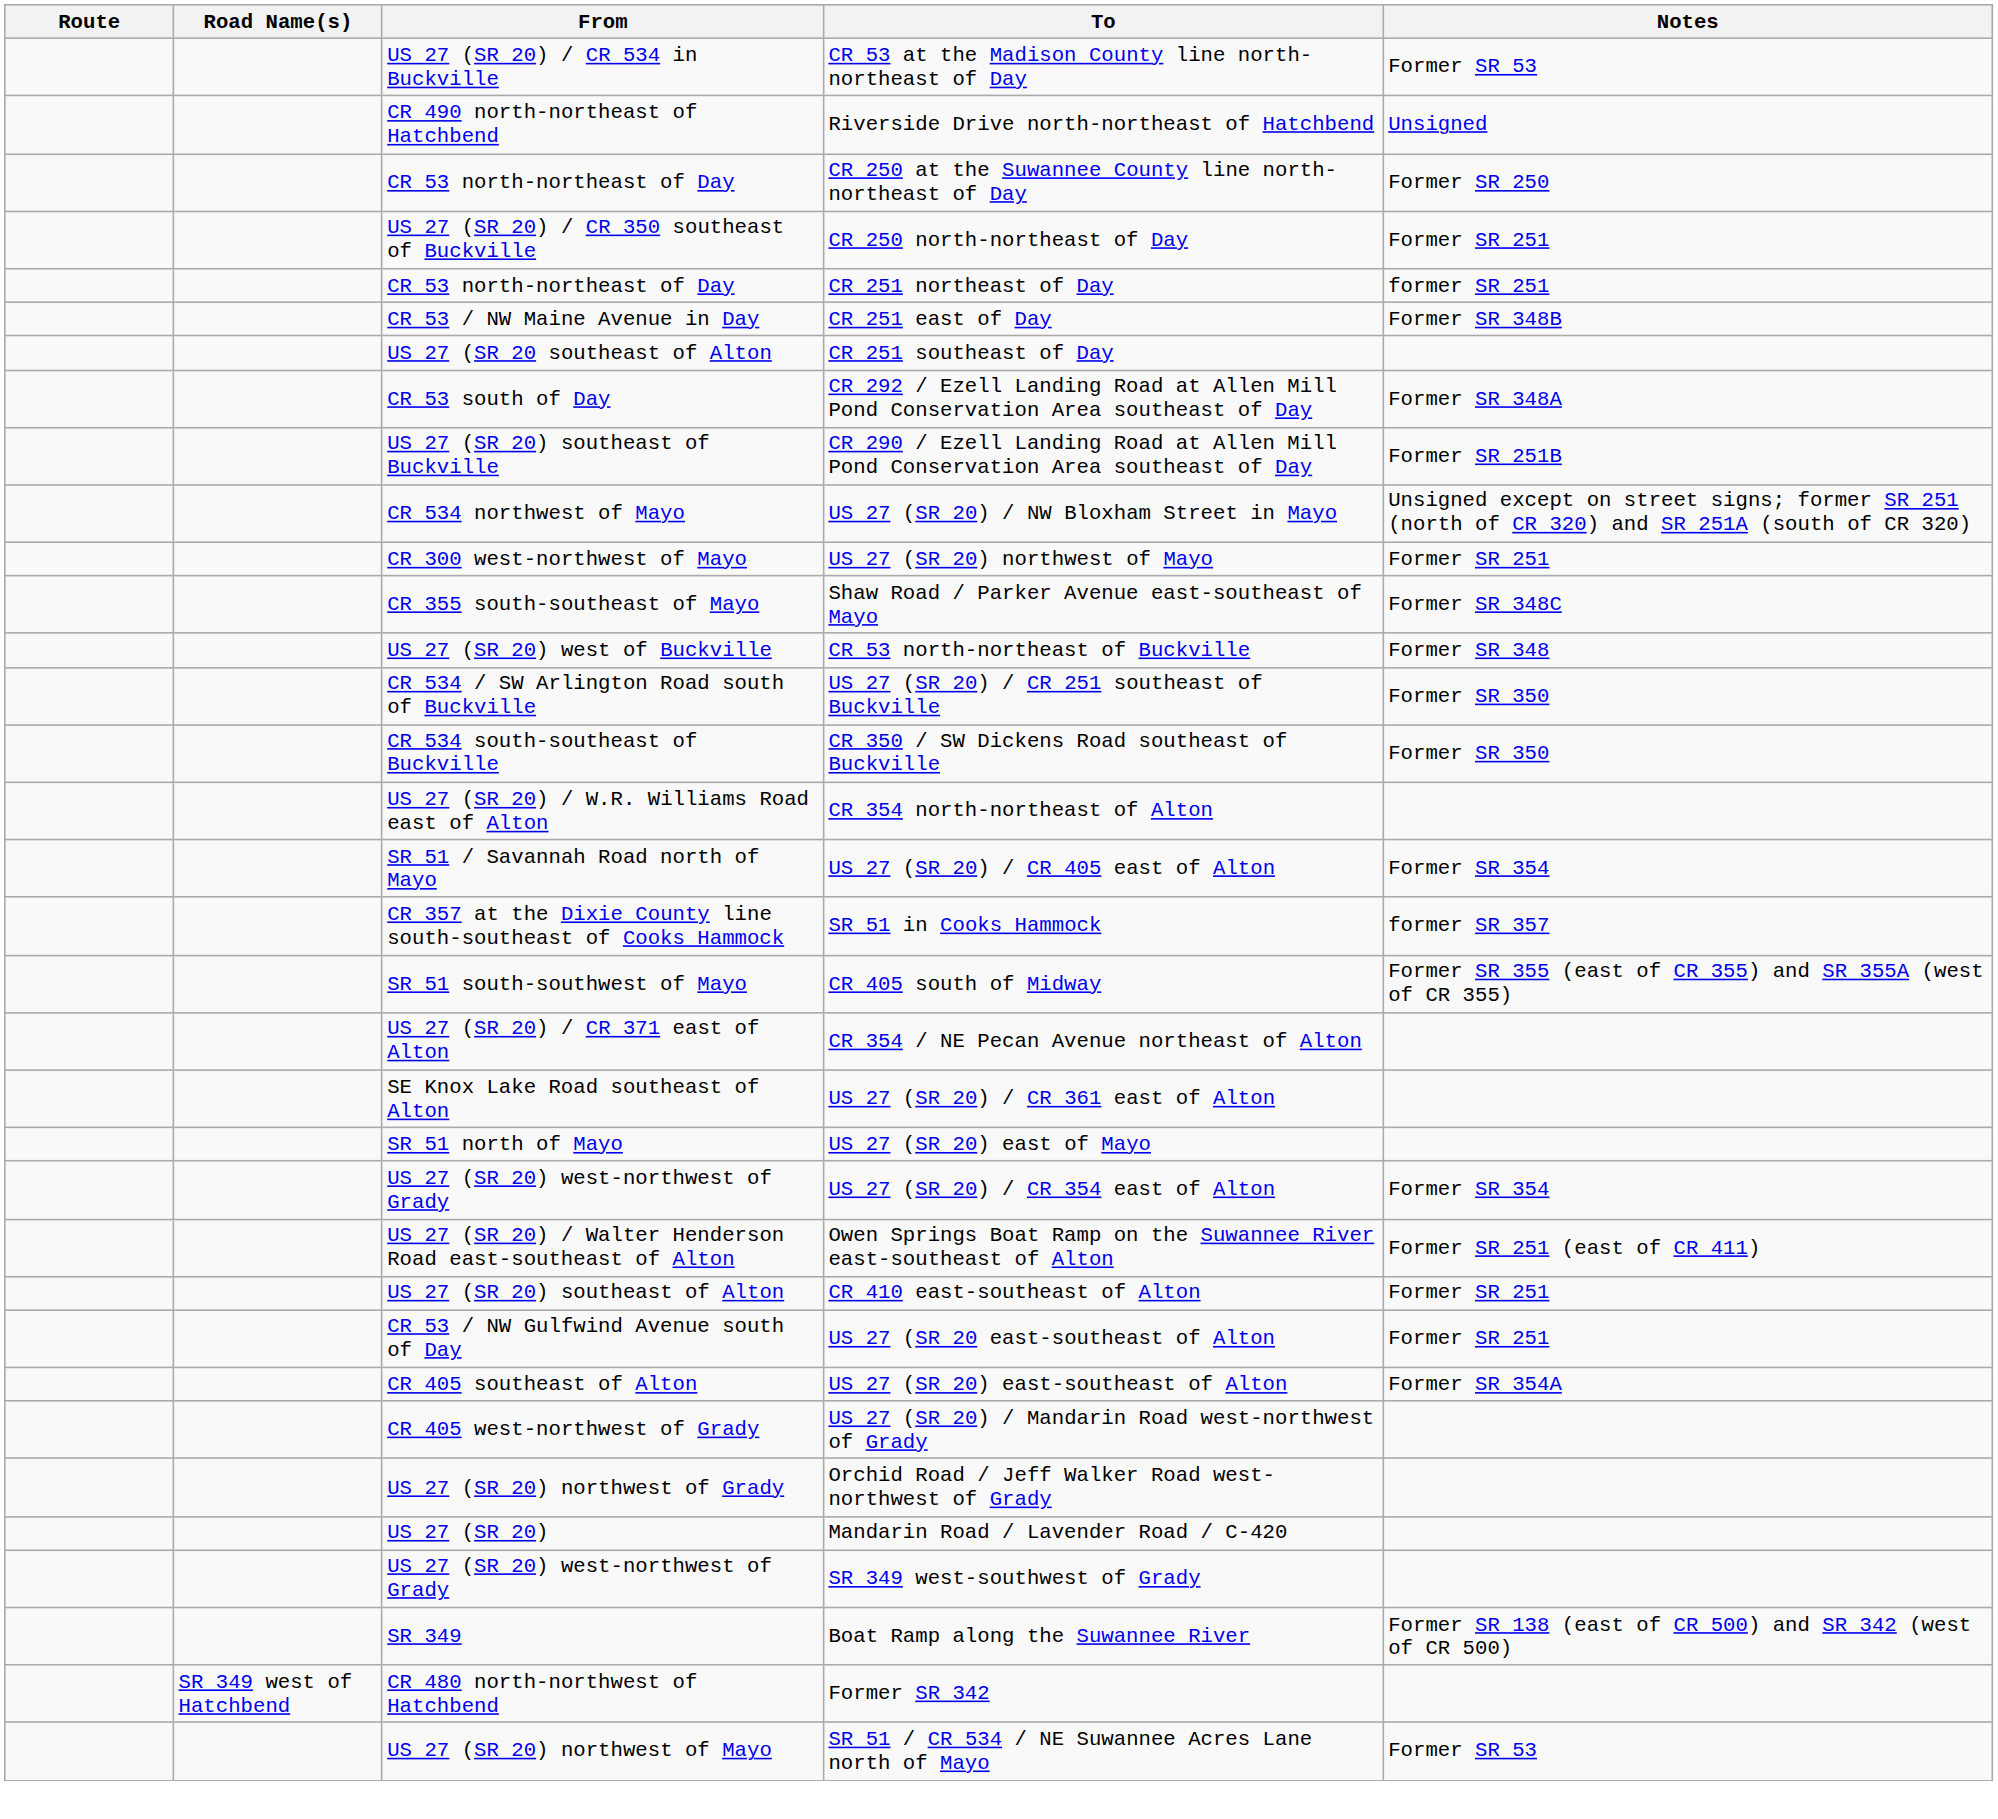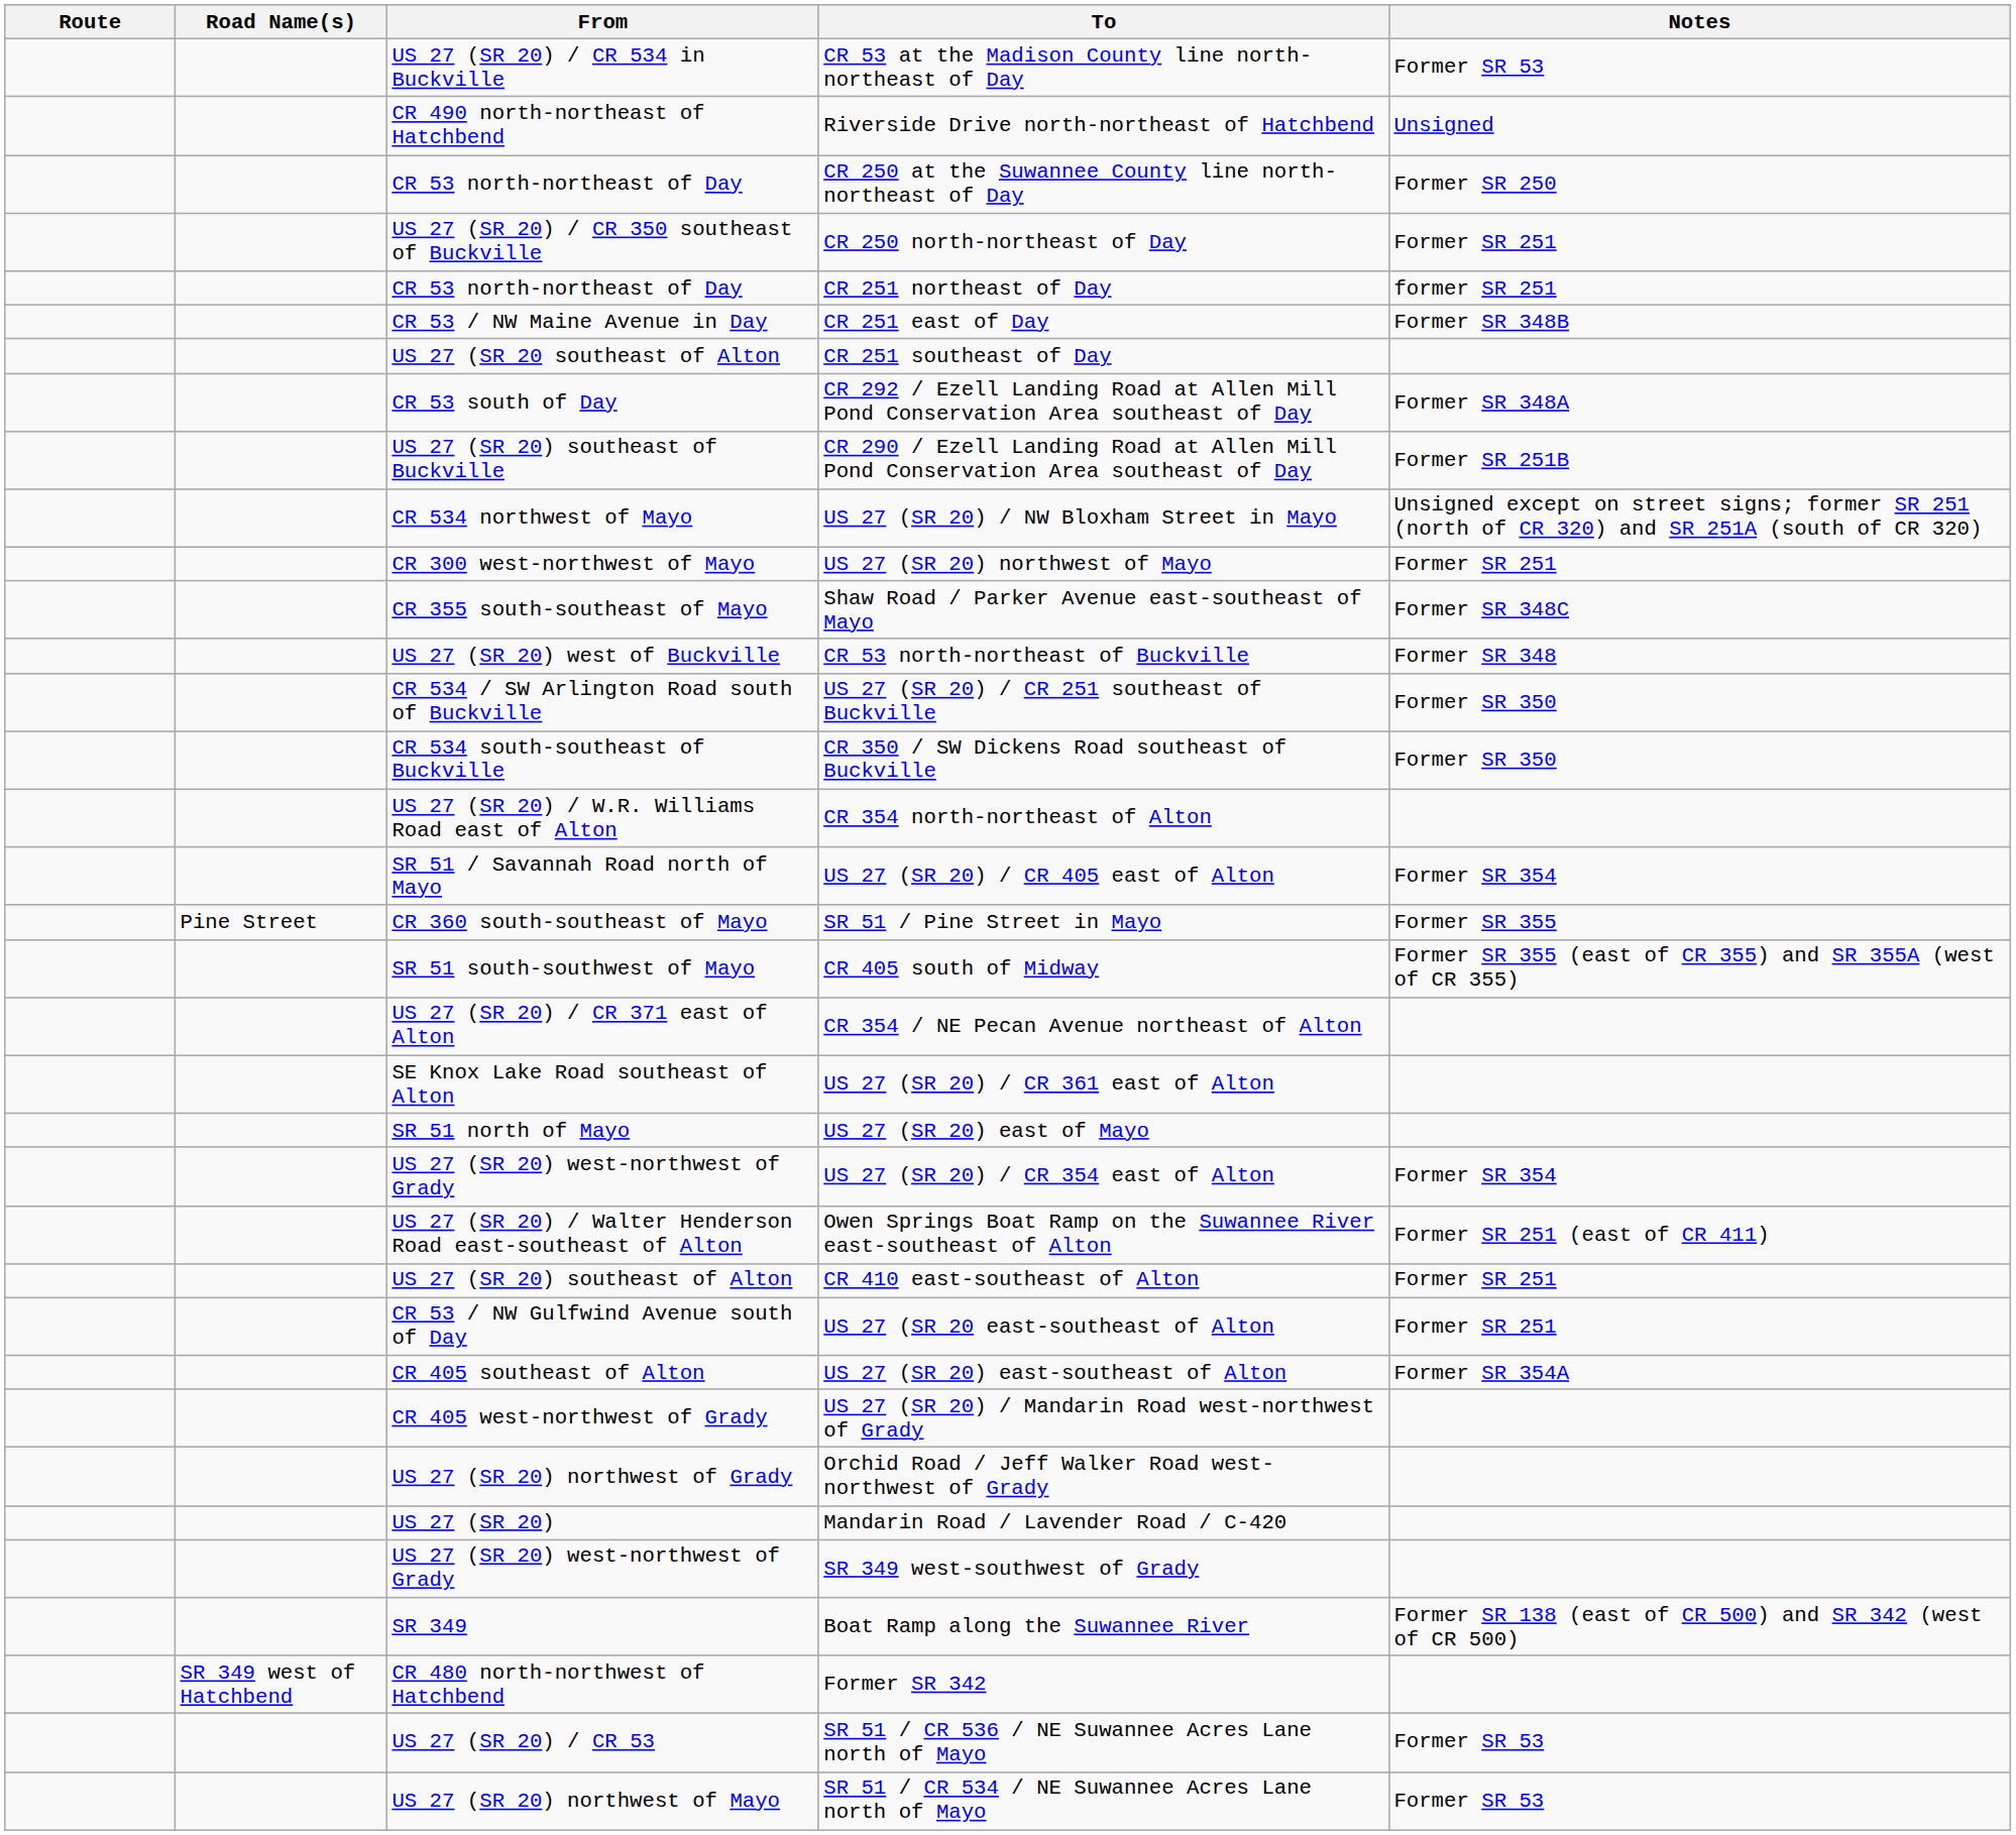 <table class="wikitable">
 <tr>
 <th width=100px>Route</th>
 <th>Road Name(s)</th>
 <th>From</th>
 <th>To</th>
 <th>Notes</th>
 </tr>
 <tr>
 <td></td>
 <td></td>
 <td><a href='#'>US 27</a> (<a href='#'>SR 20</a>) / <a href='#'>CR 534</a> in <a href='#'>Buckville</a></td>
 <td><a href='#'>CR 53</a> at the <a href='#'>Madison County</a> line north-northeast of <a href='#'>Day</a></td>
 <td>Former <a href='#'>SR 53</a></td>
 </tr>
 <tr>
 <td></td>
 <td></td>
 <td><a href='#'>CR 490</a> north-northeast of <a href='#'>Hatchbend</a></td>
 <td>Riverside Drive north-northeast of <a href='#'>Hatchbend</a></td>
 <td><a href='#'>Unsigned</a></td>
 </tr>
 <tr>
 <td></td>
 <td></td>
 <td><a href='#'>CR 53</a> north-northeast of <a href='#'>Day</a></td>
 <td><a href='#'>CR 250</a> at the <a href='#'>Suwannee County</a> line north-northeast of <a href='#'>Day</a></td>
 <td>Former <a href='#'>SR 250</a></td>
 </tr>
 <tr>
 <td></td>
 <td></td>
 <td><a href='#'>US 27</a> (<a href='#'>SR 20</a>) / <a href='#'>CR 350</a> southeast of <a href='#'>Buckville</a></td>
 <td><a href='#'>CR 250</a> north-northeast of <a href='#'>Day</a></td>
 <td>Former <a href='#'>SR 251</a></td>
 </tr>
 <tr>
 <td></td>
 <td></td>
 <td><a href='#'>CR 53</a> north-northeast of <a href='#'>Day</a></td>
 <td><a href='#'>CR 251</a> northeast of <a href='#'>Day</a></td>
 <td>former <a href='#'>SR 251</a></td>
 </tr>
 <tr>
 <td></td>
 <td></td>
 <td><a href='#'>CR 53</a> / NW Maine Avenue in <a href='#'>Day</a></td>
 <td><a href='#'>CR 251</a> east of <a href='#'>Day</a></td>
 <td>Former <a href='#'>SR 348B</a></td>
 </tr>
 <tr>
 <td></td>
 <td></td>
 <td><a href='#'>US 27</a> (<a href='#'>SR 20</a> southeast of <a href='#'>Alton</a></td>
 <td><a href='#'>CR 251</a> southeast of <a href='#'>Day</a></td>
 <td></td>
 </tr>
 <tr>
 <td></td>
 <td></td>
 <td><a href='#'>CR 53</a> south of <a href='#'>Day</a></td>
 <td><a href='#'>CR 292</a> / Ezell Landing Road at Allen Mill Pond Conservation Area southeast of <a href='#'>Day</a></td>
 <td>Former <a href='#'>SR 348A</a></td>
 </tr>
 <tr>
 <td></td>
 <td></td>
 <td><a href='#'>US 27</a> (<a href='#'>SR 20</a>) southeast of <a href='#'>Buckville</a></td>
 <td><a href='#'>CR 290</a> / Ezell Landing Road at Allen Mill Pond Conservation Area southeast of <a href='#'>Day</a></td>
 <td>Former <a href='#'>SR 251B</a></td>
 </tr>
 <tr>
 <td></td>
 <td></td>
 <td><a href='#'>CR 534</a> northwest of <a href='#'>Mayo</a></td>
 <td><a href='#'>US 27</a> (<a href='#'>SR 20</a>) / NW Bloxham Street in <a href='#'>Mayo</a></td>
 <td>Unsigned except on street signs; former <a href='#'>SR 251</a> (north of <a href='#'>CR 320</a>) and <a href='#'>SR 251A</a> (south of CR 320)</td>
 </tr>
 <tr>
 <td></td>
 <td></td>
 <td><a href='#'>CR 300</a> west-northwest of <a href='#'>Mayo</a></td>
 <td><a href='#'>US 27</a> (<a href='#'>SR 20</a>) northwest of <a href='#'>Mayo</a></td>
 <td>Former <a href='#'>SR 251</a></td>
 </tr>
 <tr>
 <td></td>
 <td></td>
 <td><a href='#'>CR 355</a> south-southeast of <a href='#'>Mayo</a></td>
 <td>Shaw Road / Parker Avenue east-southeast of <a href='#'>Mayo</a></td>
 <td>Former <a href='#'>SR 348C</a></td>
 </tr>
 <tr>
 <td></td>
 <td></td>
 <td><a href='#'>US 27</a> (<a href='#'>SR 20</a>) west of <a href='#'>Buckville</a></td>
 <td><a href='#'>CR 53</a> north-northeast of <a href='#'>Buckville</a></td>
 <td>Former <a href='#'>SR 348</a></td>
 </tr>
 <tr>
 <td></td>
 <td></td>
 <td><a href='#'>CR 534</a> / SW Arlington Road south of <a href='#'>Buckville</a></td>
 <td><a href='#'>US 27</a> (<a href='#'>SR 20</a>) / <a href='#'>CR 251</a> southeast of <a href='#'>Buckville</a></td>
 <td>Former <a href='#'>SR 350</a></td>
 </tr>
 <tr>
 <td></td>
 <td></td>
 <td><a href='#'>CR 534</a> south-southeast of <a href='#'>Buckville</a></td>
 <td><a href='#'>CR 350</a> / SW Dickens Road southeast of <a href='#'>Buckville</a></td>
 <td>Former <a href='#'>SR 350</a></td>
 </tr>
 <tr>
 <td></td>
 <td></td>
 <td><a href='#'>US 27</a> (<a href='#'>SR 20</a>) / W.R. Williams Road east of <a href='#'>Alton</a></td>
 <td><a href='#'>CR 354</a> north-northeast of <a href='#'>Alton</a></td>
 <td></td>
 </tr>
 <tr>
 <td></td>
 <td></td>
 <td><a href='#'>SR 51</a> / Savannah Road north of <a href='#'>Mayo</a></td>
 <td><a href='#'>US 27</a> (<a href='#'>SR 20</a>) / <a href='#'>CR 405</a> east of <a href='#'>Alton</a></td>
 <td>Former <a href='#'>SR 354</a></td>
 </tr>
 <tr>
 <td></td>
-<td></td>
-<td><a href='#'>CR 357</a> at the <a href='#'>Dixie County</a> line south-southeast of <a href='#'>Cooks Hammock</a></td>
-<td><a href='#'>SR 51</a> in <a href='#'>Cooks Hammock</a></td>
-<td>former <a href='#'>SR 357</a></td>
+<td>Pine Street</td>
+<td><a href='#'>CR 360</a> south-southeast of <a href='#'>Mayo</a></td>
+<td><a href='#'>SR 51</a> / Pine Street in <a href='#'>Mayo</a></td>
+<td>Former <a href='#'>SR 355</a></td>
 </tr>
 <tr>
 <td></td>
 <td></td>
 <td><a href='#'>SR 51</a> south-southwest of <a href='#'>Mayo</a></td>
 <td><a href='#'>CR 405</a> south of <a href='#'>Midway</a></td>
 <td>Former <a href='#'>SR 355</a> (east of <a href='#'>CR 355</a>) and <a href='#'>SR 355A</a> (west of CR 355)</td>
 </tr>
 <tr>
 <td></td>
 <td></td>
 <td><a href='#'>US 27</a> (<a href='#'>SR 20</a>) / <a href='#'>CR 371</a> east of <a href='#'>Alton</a></td>
 <td><a href='#'>CR 354</a> / NE Pecan Avenue northeast of <a href='#'>Alton</a></td>
 <td></td>
 </tr>
 <tr>
 <td></td>
 <td></td>
 <td>SE Knox Lake Road southeast of <a href='#'>Alton</a></td>
 <td><a href='#'>US 27</a> (<a href='#'>SR 20</a>) / <a href='#'>CR 361</a> east of <a href='#'>Alton</a></td>
 <td></td>
 </tr>
 <tr>
 <td></td>
 <td></td>
 <td><a href='#'>SR 51</a> north of <a href='#'>Mayo</a></td>
 <td><a href='#'>US 27</a> (<a href='#'>SR 20</a>) east of <a href='#'>Mayo</a></td>
 <td></td>
 </tr>
 <tr>
 <td></td>
 <td></td>
 <td><a href='#'>US 27</a> (<a href='#'>SR 20</a>) west-northwest of <a href='#'>Grady</a></td>
 <td><a href='#'>US 27</a> (<a href='#'>SR 20</a>) / <a href='#'>CR 354</a> east of <a href='#'>Alton</a></td>
 <td>Former <a href='#'>SR 354</a></td>
 </tr>
 <tr>
 <td></td>
 <td></td>
 <td><a href='#'>US 27</a> (<a href='#'>SR 20</a>) / Walter Henderson Road east-southeast of <a href='#'>Alton</a></td>
 <td>Owen Springs Boat Ramp on the <a href='#'>Suwannee River</a> east-southeast of <a href='#'>Alton</a></td>
 <td>Former <a href='#'>SR 251</a> (east of <a href='#'>CR 411</a>)</td>
 </tr>
 <tr>
 <td></td>
 <td></td>
 <td><a href='#'>US 27</a> (<a href='#'>SR 20</a>) southeast of <a href='#'>Alton</a></td>
 <td><a href='#'>CR 410</a> east-southeast of <a href='#'>Alton</a></td>
 <td>Former <a href='#'>SR 251</a></td>
 </tr>
 <tr>
 <td></td>
 <td></td>
 <td><a href='#'>CR 53</a> / NW Gulfwind Avenue south of <a href='#'>Day</a></td>
 <td><a href='#'>US 27</a> (<a href='#'>SR 20</a> east-southeast of <a href='#'>Alton</a></td>
 <td>Former <a href='#'>SR 251</a></td>
 </tr>
 <tr>
 <td></td>
 <td></td>
 <td><a href='#'>CR 405</a> southeast of <a href='#'>Alton</a></td>
 <td><a href='#'>US 27</a> (<a href='#'>SR 20</a>) east-southeast of <a href='#'>Alton</a></td>
 <td>Former <a href='#'>SR 354A</a></td>
 </tr>
 <tr>
 <td></td>
 <td></td>
 <td><a href='#'>CR 405</a> west-northwest of <a href='#'>Grady</a></td>
 <td><a href='#'>US 27</a> (<a href='#'>SR 20</a>) / Mandarin Road west-northwest of <a href='#'>Grady</a></td>
 <td></td>
 </tr>
 <tr>
 <td></td>
 <td></td>
 <td><a href='#'>US 27</a> (<a href='#'>SR 20</a>) northwest of <a href='#'>Grady</a></td>
 <td>Orchid Road / Jeff Walker Road west-northwest of <a href='#'>Grady</a></td>
 <td></td>
 </tr>
 <tr>
 <td></td>
 <td></td>
 <td><a href='#'>US 27</a> (<a href='#'>SR 20</a>)</td>
 <td>Mandarin Road / Lavender Road / C-420</td>
 <td></td>
 </tr>
 <tr>
 <td></td>
 <td></td>
 <td><a href='#'>US 27</a> (<a href='#'>SR 20</a>) west-northwest of <a href='#'>Grady</a></td>
 <td><a href='#'>SR 349</a> west-southwest of <a href='#'>Grady</a></td>
 <td></td>
 </tr>
 <tr>
 <td></td>
 <td></td>
 <td><a href='#'>SR 349</a></td>
 <td>Boat Ramp along the <a href='#'>Suwannee River</a></td>
 <td>Former <a href='#'>SR 138</a> (east of <a href='#'>CR 500</a>) and <a href='#'>SR 342</a> (west of CR 500)</td>
 </tr>
 <tr>
 <td></td>
 <td><a href='#'>SR 349</a> west of <a href='#'>Hatchbend</a></td>
 <td><a href='#'>CR 480</a> north-northwest of <a href='#'>Hatchbend</a></td>
 <td>Former <a href='#'>SR 342</a></td>
 </tr>
 <tr>
 <td></td>
 <td></td>
+<td><a href='#'>US 27</a> (<a href='#'>SR 20</a>) / <a href='#'>CR 53</a></td>
+<td><a href='#'>SR 51</a> / <a href='#'>CR 536</a> / NE Suwannee Acres Lane north of <a href='#'>Mayo</a></td>
+<td>Former <a href='#'>SR 53</a></td>
+</tr>
+<tr>
+<td></td>
+<td></td>
 <td><a href='#'>US 27</a> (<a href='#'>SR 20</a>) northwest of <a href='#'>Mayo</a></td>
 <td><a href='#'>SR 51</a> / <a href='#'>CR 534</a> / NE Suwannee Acres Lane north of <a href='#'>Mayo</a></td>
 <td>Former <a href='#'>SR 53</a></td>
 </tr>
 </table>
